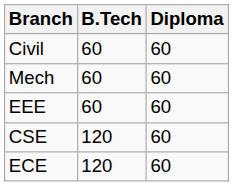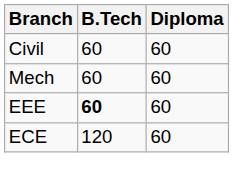 <table class="wikitable">
 <tr>
 <th>Branch</th>
 <th>B.Tech</th>
 <th>Diploma</th>
 </tr>
 <tr>
 <td>Civil</td>
 <td>60</td>
 <td>60</td>
 </tr>
 <tr>
 <td>Mech</td>
 <td>60</td>
 <td>60</td>
 </tr>
 <tr>
 <td>EEE</td>
-<td>60</td>
-<td>60</td>
-</tr>
-<tr>
-<td>CSE</td>
-<td>120</td>
+<td><strong>60</strong></td>
 <td>60</td>
 </tr>
 <tr>
 <td>ECE</td>
 <td>120</td>
 <td>60</td>
 </tr>
 </table>
